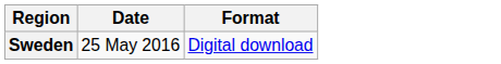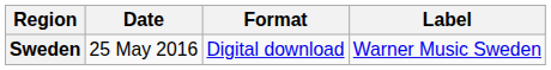 <table class="wikitable plainrowheaders" style="text-align:center">
 <tr>
 <th>Region</th>
 <th>Date</th>
 <th>Format</th>
+<th>Label</th>
 </tr>
 <tr>
 <th scope="row">Sweden</th>
 <td>25 May 2016</td>
 <td><a href='#'>Digital download</a></td>
+<td><a href='#'>Warner Music Sweden</a></td>
 </tr>
 </table>
